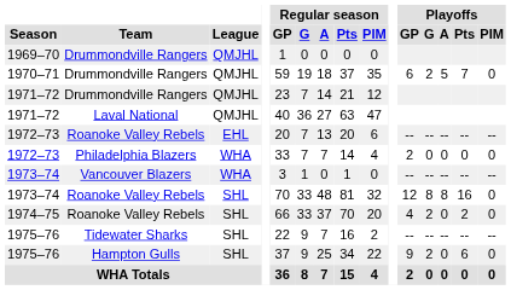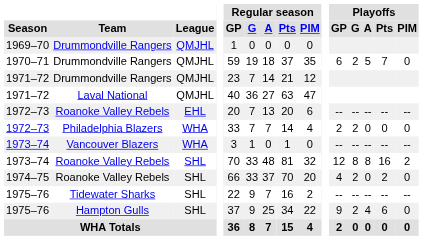 <table BORDER="0" CELLPADDING="3" CELLSPACING="0" ID="Table3">
 <tr ALIGN="center" bgcolor="#e0e0e0">
 <th ALIGN="center" colspan="3" bgcolor="#ffffff"> </th>
 <th ALIGN="center" rowspan="99" bgcolor="#ffffff"> </th>
 <th ALIGN="center" colspan="5">Regular season</th>
 <th ALIGN="center" rowspan="99" bgcolor="#ffffff"> </th>
 <th ALIGN="center" colspan="5">Playoffs</th>
 </tr>
 <tr ALIGN="center" bgcolor="#e0e0e0">
 <th ALIGN="center">Season</th>
 <th ALIGN="center">Team</th>
 <th ALIGN="center">League</th>
 <th ALIGN="center">GP</th>
 <th ALIGN="center"><a href='#'>G</a></th>
 <th ALIGN="center"><a href='#'>A</a></th>
 <th ALIGN="center"><a href='#'>Pts</a></th>
 <th ALIGN="center"><a href='#'>PIM</a></th>
 <th ALIGN="center">GP</th>
 <th ALIGN="center">G</th>
 <th ALIGN="center">A</th>
 <th ALIGN="center">Pts</th>
 <th ALIGN="center">PIM</th>
 </tr>
 <tr ALIGN="center">
 </tr>
 <tr ALIGN="center" bgcolor="#f0f0f0">
 <td ALIGN="center">1969–70</td>
 <td ALIGN="center"><a href='#'>Drummondville Rangers</a></td>
 <td ALIGN="center"><a href='#'>QMJHL</a></td>
 <td ALIGN="center">1</td>
 <td ALIGN="center">0</td>
 <td ALIGN="center">0</td>
 <td ALIGN="center">0</td>
 <td ALIGN="center">0</td>
 <td ALIGN="center"></td>
 <td ALIGN="center"></td>
 <td ALIGN="center"></td>
 <td ALIGN="center"></td>
 <td ALIGN="center"></td>
 </tr>
 <tr ALIGN="center">
 <td ALIGN="center">1970–71</td>
 <td ALIGN="center">Drummondville Rangers</td>
 <td ALIGN="center">QMJHL</td>
 <td ALIGN="center">59</td>
 <td ALIGN="center">19</td>
 <td ALIGN="center">18</td>
 <td ALIGN="center">37</td>
 <td ALIGN="center">35</td>
 <td ALIGN="center">6</td>
 <td ALIGN="center">2</td>
 <td ALIGN="center">5</td>
 <td ALIGN="center">7</td>
 <td ALIGN="center">0</td>
 </tr>
 <tr ALIGN="center" bgcolor="#f0f0f0">
 <td ALIGN="center">1971–72</td>
 <td ALIGN="center">Drummondville Rangers</td>
 <td ALIGN="center">QMJHL</td>
 <td ALIGN="center">23</td>
 <td ALIGN="center">7</td>
 <td ALIGN="center">14</td>
 <td ALIGN="center">21</td>
 <td ALIGN="center">12</td>
 <td ALIGN="center"></td>
 <td ALIGN="center"></td>
 <td ALIGN="center"></td>
 <td ALIGN="center"></td>
 <td ALIGN="center"></td>
 </tr>
 <tr ALIGN="center">
 <td ALIGN="center">1971–72</td>
 <td ALIGN="center"><a href='#'>Laval National</a></td>
 <td ALIGN="center">QMJHL</td>
 <td ALIGN="center">40</td>
 <td ALIGN="center">36</td>
 <td ALIGN="center">27</td>
 <td ALIGN="center">63</td>
 <td ALIGN="center">47</td>
 <td ALIGN="center"></td>
 <td ALIGN="center"></td>
 <td ALIGN="center"></td>
 <td ALIGN="center"></td>
 <td ALIGN="center"></td>
 </tr>
 <tr ALIGN="center" bgcolor="#f0f0f0">
 <td ALIGN="center">1972–73</td>
 <td ALIGN="center"><a href='#'>Roanoke Valley Rebels</a></td>
 <td ALIGN="center"><a href='#'>EHL</a></td>
 <td ALIGN="center">20</td>
 <td ALIGN="center">7</td>
 <td ALIGN="center">13</td>
 <td ALIGN="center">20</td>
 <td ALIGN="center">6</td>
 <td ALIGN="center">--</td>
 <td ALIGN="center">--</td>
 <td ALIGN="center">--</td>
 <td ALIGN="center">--</td>
 <td ALIGN="center">--</td>
 </tr>
 <tr ALIGN="center">
 <td ALIGN="center"><a href='#'>1972–73</a></td>
 <td ALIGN="center"><a href='#'>Philadelphia Blazers</a></td>
 <td ALIGN="center"><a href='#'>WHA</a></td>
 <td ALIGN="center">33</td>
 <td ALIGN="center">7</td>
 <td ALIGN="center">7</td>
 <td ALIGN="center">14</td>
 <td ALIGN="center">4</td>
 <td ALIGN="center">2</td>
-<td ALIGN="center">0</td>
+<td ALIGN="center">2</td>
 <td ALIGN="center">0</td>
 <td ALIGN="center">0</td>
 <td ALIGN="center">0</td>
 </tr>
 <tr ALIGN="center" bgcolor="#f0f0f0">
 <td ALIGN="center"><a href='#'>1973–74</a></td>
 <td ALIGN="center"><a href='#'>Vancouver Blazers</a></td>
 <td ALIGN="center"><a href='#'>WHA</a></td>
 <td ALIGN="center">3</td>
 <td ALIGN="center">1</td>
 <td ALIGN="center">0</td>
 <td ALIGN="center">1</td>
 <td ALIGN="center">0</td>
 <td ALIGN="center">--</td>
 <td ALIGN="center">--</td>
 <td ALIGN="center">--</td>
 <td ALIGN="center">--</td>
 <td ALIGN="center">--</td>
 </tr>
 <tr ALIGN="center">
 <td ALIGN="center">1973–74</td>
 <td ALIGN="center"><a href='#'>Roanoke Valley Rebels</a></td>
 <td ALIGN="center"><a href='#'>SHL</a></td>
 <td ALIGN="center">70</td>
 <td ALIGN="center">33</td>
 <td ALIGN="center">48</td>
 <td ALIGN="center">81</td>
 <td ALIGN="center">32</td>
 <td ALIGN="center">12</td>
 <td ALIGN="center">8</td>
 <td ALIGN="center">8</td>
 <td ALIGN="center">16</td>
-<td ALIGN="center">0</td>
+<td ALIGN="center">2</td>
 </tr>
 <tr ALIGN="center" bgcolor="#f0f0f0">
 <td ALIGN="center">1974–75</td>
 <td ALIGN="center">Roanoke Valley Rebels</td>
 <td ALIGN="center">SHL</td>
 <td ALIGN="center">66</td>
 <td ALIGN="center">33</td>
 <td ALIGN="center">37</td>
 <td ALIGN="center">70</td>
 <td ALIGN="center">20</td>
 <td ALIGN="center">4</td>
 <td ALIGN="center">2</td>
 <td ALIGN="center">0</td>
 <td ALIGN="center">2</td>
 <td ALIGN="center">0</td>
 </tr>
 <tr ALIGN="center">
 <td ALIGN="center">1975–76</td>
 <td ALIGN="center"><a href='#'>Tidewater Sharks</a></td>
 <td ALIGN="center">SHL</td>
 <td ALIGN="center">22</td>
 <td ALIGN="center">9</td>
 <td ALIGN="center">7</td>
 <td ALIGN="center">16</td>
 <td ALIGN="center">2</td>
 <td ALIGN="center">--</td>
 <td ALIGN="center">--</td>
 <td ALIGN="center">--</td>
 <td ALIGN="center">--</td>
 <td ALIGN="center">--</td>
 </tr>
 <tr ALIGN="center" bgcolor="#f0f0f0">
 <td ALIGN="center">1975–76</td>
 <td ALIGN="center"><a href='#'>Hampton Gulls</a></td>
 <td ALIGN="center">SHL</td>
 <td ALIGN="center">37</td>
 <td ALIGN="center">9</td>
 <td ALIGN="center">25</td>
 <td ALIGN="center">34</td>
 <td ALIGN="center">22</td>
 <td ALIGN="center">9</td>
 <td ALIGN="center">2</td>
-<td ALIGN="center">0</td>
+<td ALIGN="center">4</td>
 <td ALIGN="center">6</td>
 <td ALIGN="center">0</td>
 </tr>
 <tr ALIGN="center" bgcolor="#e0e0e0">
 <th colspan="3">WHA Totals</th>
 <th ALIGN="center">36</th>
 <th ALIGN="center">8</th>
 <th ALIGN="center">7</th>
 <th ALIGN="center">15</th>
 <th ALIGN="center">4</th>
 <th ALIGN="center">2</th>
 <th ALIGN="center">0</th>
 <th ALIGN="center">0</th>
 <th ALIGN="center">0</th>
 <th ALIGN="center">0</th>
 </tr>
 </table>
